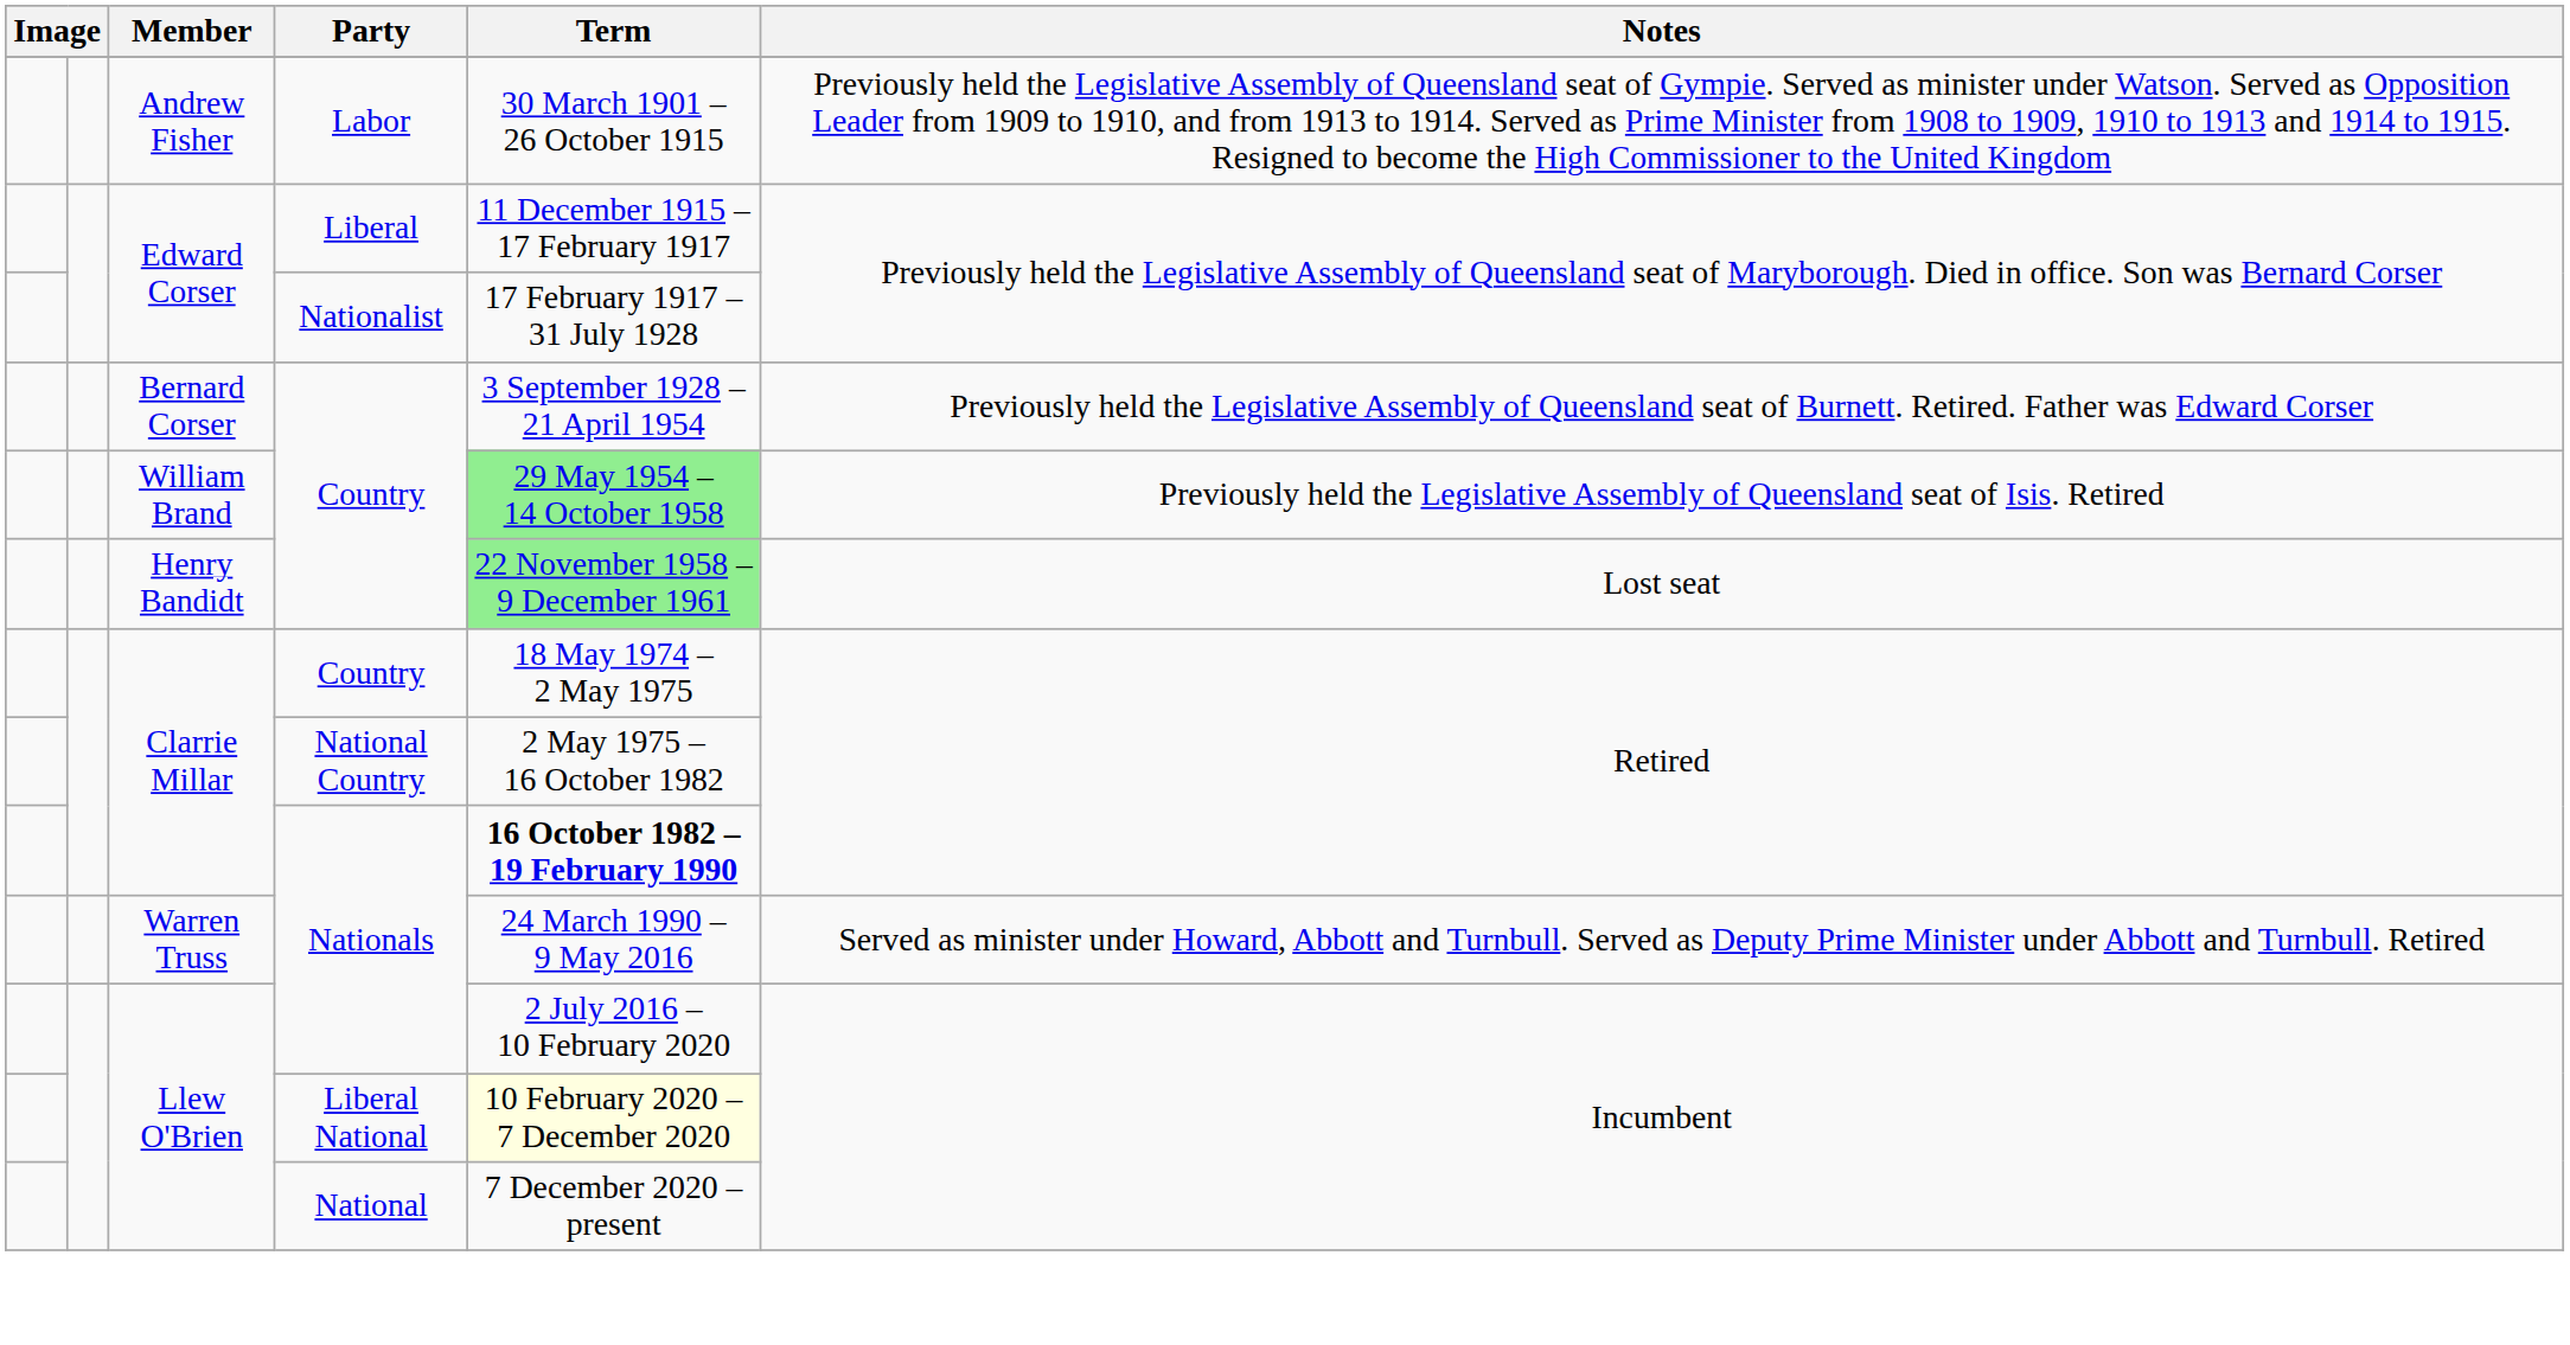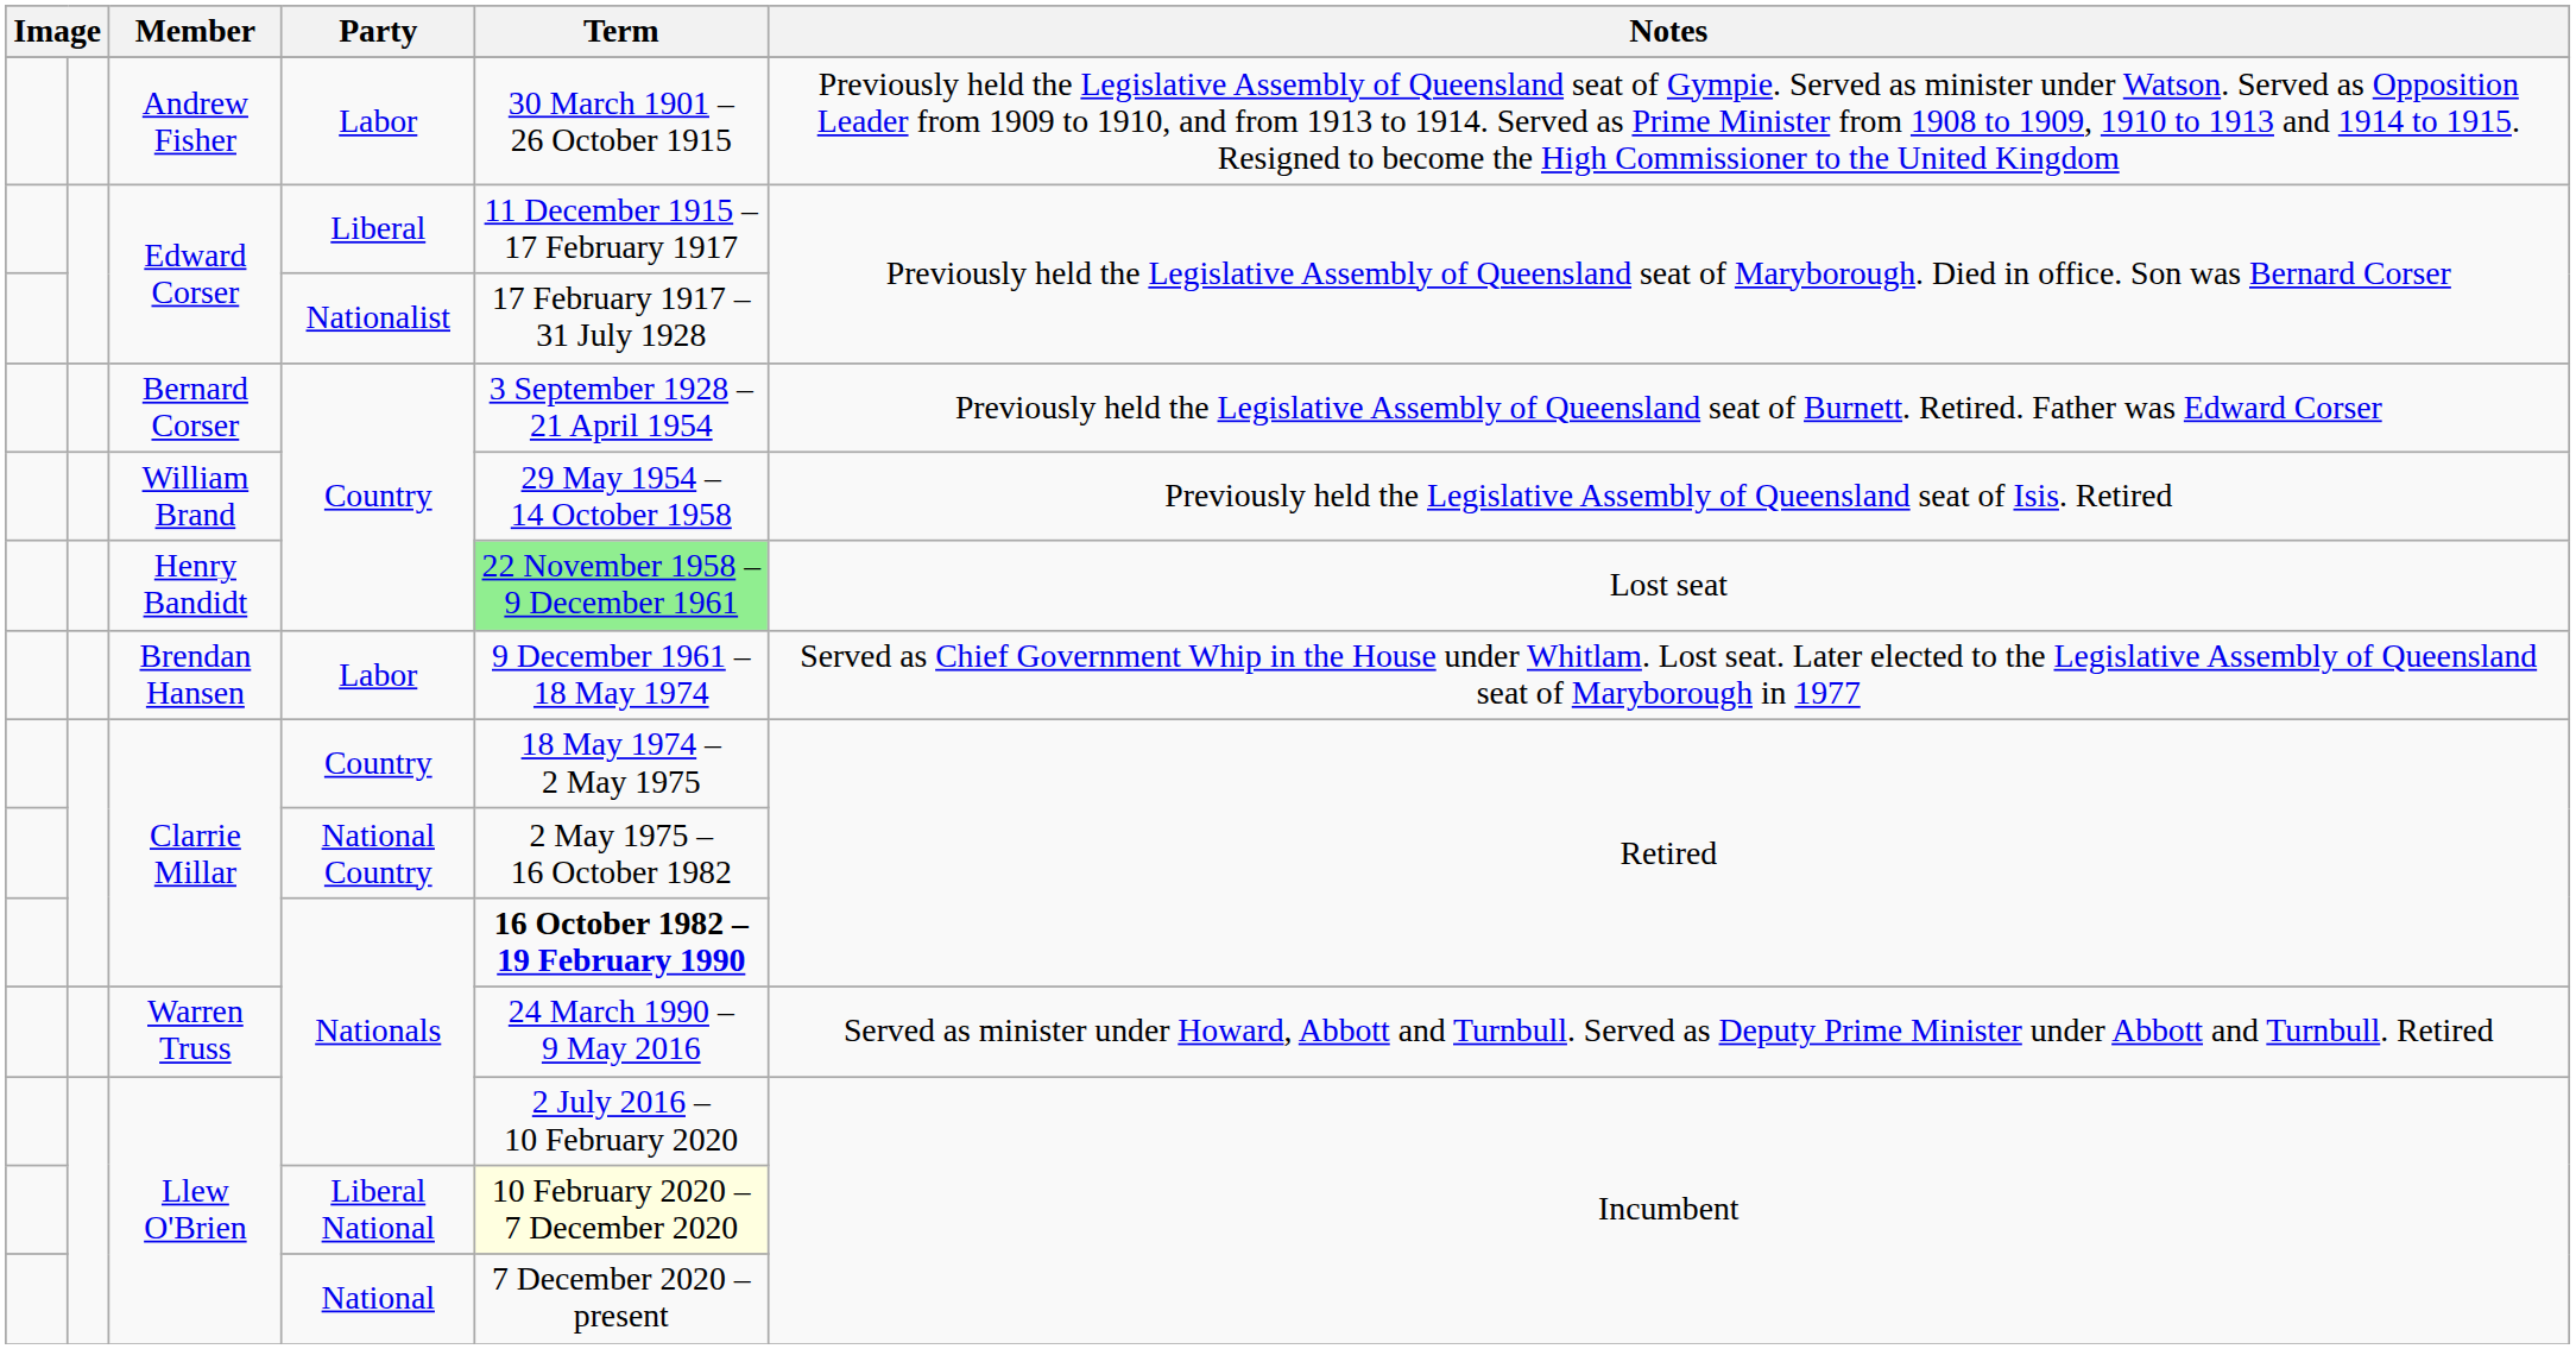 <table class=wikitable style="text-align:center">
 <tr>
 <th colspan=2>Image</th>
 <th>Member</th>
 <th>Party</th>
 <th>Term</th>
 <th>Notes</th>
 </tr>
 <tr>
 </tr>
 <tr>
 <td> </td>
 <td></td>
 <td><a href='#'>Andrew Fisher</a><br></td>
 <td><a href='#'>Labor</a></td>
 <td nowrap><a href='#'>30 March 1901</a> –<br>26 October 1915</td>
 <td>Previously held the <a href='#'>Legislative Assembly of Queensland</a> seat of <a href='#'>Gympie</a>. Served as minister under <a href='#'>Watson</a>. Served as <a href='#'>Opposition Leader</a> from 1909 to 1910, and from 1913 to 1914. Served as <a href='#'>Prime Minister</a> from <a href='#'>1908 to 1909</a>, <a href='#'>1910 to 1913</a> and <a href='#'>1914 to 1915</a>. Resigned to become the <a href='#'>High Commissioner to the United Kingdom</a></td>
 </tr>
 <tr>
 <td> </td>
 <td rowspan=2></td>
 <td rowspan=2><a href='#'>Edward Corser</a><br></td>
 <td><a href='#'>Liberal</a></td>
 <td nowrap><a href='#'>11 December 1915</a> –<br>17 February 1917</td>
 <td rowspan=2>Previously held the <a href='#'>Legislative Assembly of Queensland</a> seat of <a href='#'>Maryborough</a>. Died in office. Son was <a href='#'>Bernard Corser</a></td>
 </tr>
 <tr>
 <td> </td>
 <td nowrap><a href='#'>Nationalist</a></td>
 <td nowrap>17 February 1917 –<br>31 July 1928</td>
 </tr>
 <tr>
 <td> </td>
 <td></td>
 <td><a href='#'>Bernard Corser</a><br></td>
 <td rowspan="3"><a href='#'>Country</a></td>
 <td nowrap><a href='#'>3 September 1928</a> –<br><a href='#'>21 April 1954</a></td>
 <td>Previously held the <a href='#'>Legislative Assembly of Queensland</a> seat of <a href='#'>Burnett</a>. Retired. Father was <a href='#'>Edward Corser</a></td>
 </tr>
 <tr>
 <td> </td>
 <td></td>
 <td><a href='#'>William Brand</a><br></td>
-<td nowrap style="background: lightgreen;"><a href='#'>29 May 1954</a> –<br><a href='#'>14 October 1958</a></td>
+<td nowrap><a href='#'>29 May 1954</a> –<br><a href='#'>14 October 1958</a></td>
 <td>Previously held the <a href='#'>Legislative Assembly of Queensland</a> seat of <a href='#'>Isis</a>. Retired</td>
 </tr>
 <tr>
 <td> </td>
 <td></td>
 <td><a href='#'>Henry Bandidt</a><br></td>
 <td nowrap style="background: lightgreen;"><a href='#'>22 November 1958</a> –<br><a href='#'>9 December 1961</a></td>
 <td>Lost seat</td>
+</tr>
+<tr>
+<td> </td>
+<td></td>
+<td><a href='#'>Brendan Hansen</a><br></td>
+<td><a href='#'>Labor</a></td>
+<td nowrap><a href='#'>9 December 1961</a> –<br><a href='#'>18 May 1974</a></td>
+<td>Served as <a href='#'>Chief Government Whip in the House</a> under <a href='#'>Whitlam</a>. Lost seat. Later elected to the <a href='#'>Legislative Assembly of Queensland</a> seat of <a href='#'>Maryborough</a> in <a href='#'>1977</a></td>
 </tr>
 <tr>
 <td> </td>
 <td rowspan=3></td>
 <td rowspan=3><a href='#'>Clarrie Millar</a><br></td>
 <td><a href='#'>Country</a></td>
 <td nowrap><a href='#'>18 May 1974</a> –<br>2 May 1975</td>
 <td rowspan=3>Retired</td>
 </tr>
 <tr>
 <td> </td>
 <td><a href='#'>National Country</a></td>
 <td nowrap>2 May 1975 –<br>16 October 1982</td>
 </tr>
 <tr>
 <td> </td>
 <td rowspan="3"><a href='#'>Nationals</a></td>
 <td nowrap><strong>16 October 1982 –<br><a href='#'>19 February 1990</a></strong></td>
 </tr>
 <tr>
 <td> </td>
 <td></td>
 <td><a href='#'>Warren Truss</a><br></td>
 <td nowrap><a href='#'>24 March 1990</a> –<br><a href='#'>9 May 2016</a></td>
 <td>Served as minister under <a href='#'>Howard</a>, <a href='#'>Abbott</a> and <a href='#'>Turnbull</a>. Served as <a href='#'>Deputy Prime Minister</a> under <a href='#'>Abbott</a> and <a href='#'>Turnbull</a>. Retired</td>
 </tr>
 <tr>
 <td> </td>
 <td rowspan=3></td>
 <td rowspan=3><a href='#'>Llew O'Brien</a><br></td>
 <td nowrap><a href='#'>2 July 2016</a> –<br>10 February 2020</td>
 <td rowspan=3>Incumbent</td>
 </tr>
 <tr>
 <td> </td>
 <td><a href='#'>Liberal National</a></td>
 <td nowrap style="background: lightyellow;">10 February 2020 –<br>7 December 2020</td>
 </tr>
 <tr>
 <td> </td>
 <td><a href='#'>National</a></td>
 <td nowrap>7 December 2020 –<br>present</td>
 </tr>
 </table>
